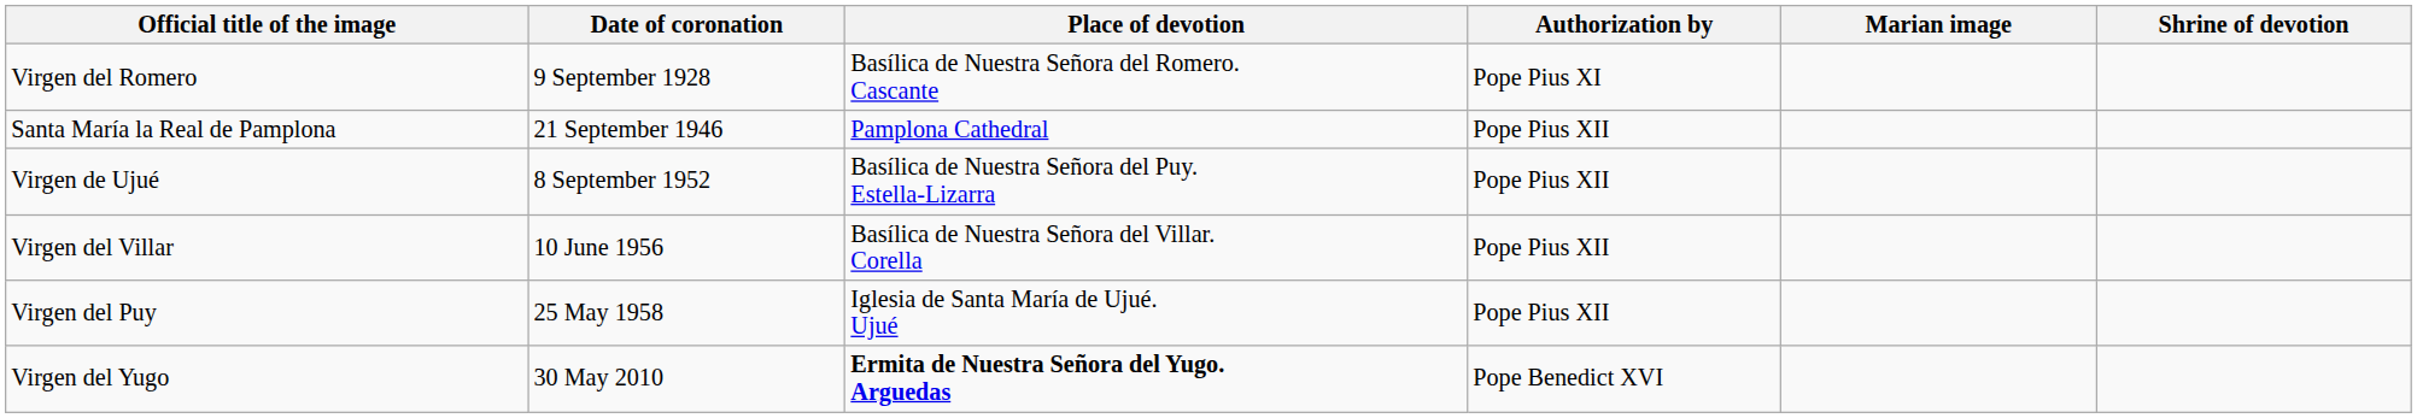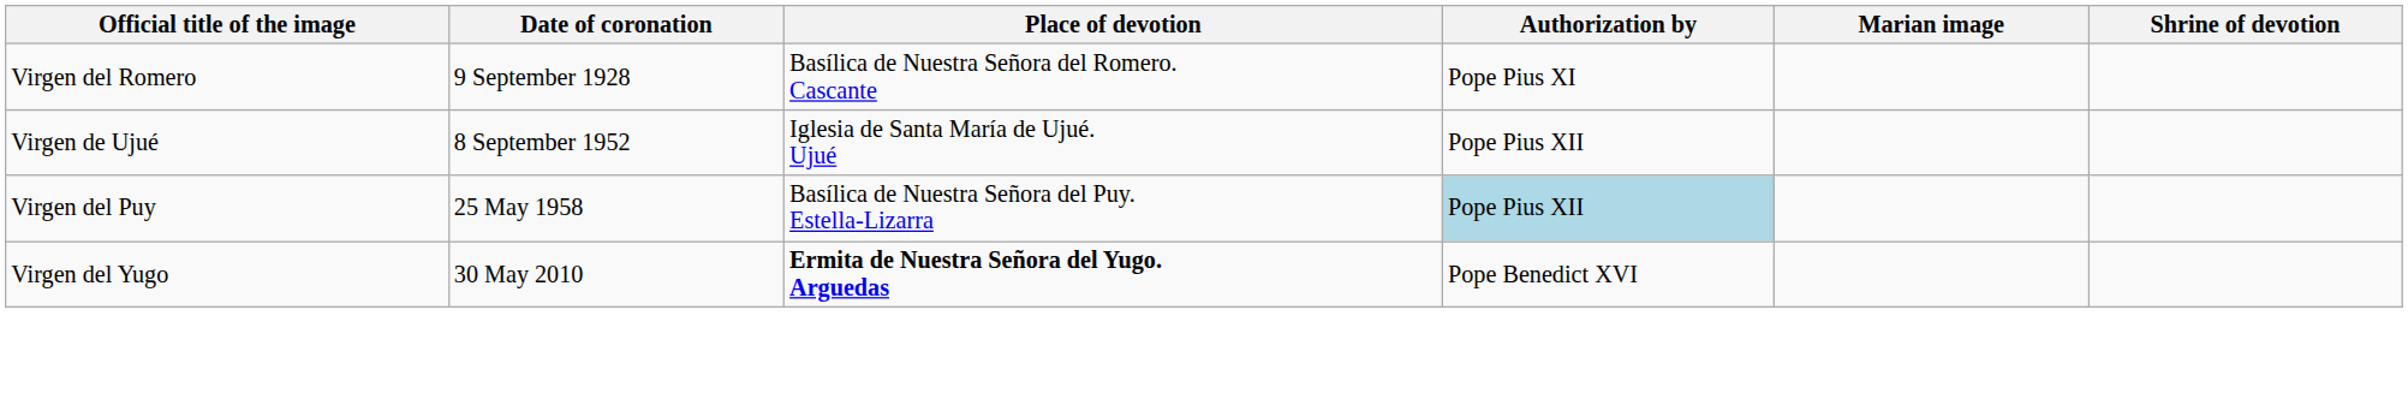 <table class="wikitable sortable" width="100%">
 <tr>
 <th>Official title of the image</th>
 <th data-sort-type="date">Date of coronation</th>
 <th>Place of devotion</th>
 <th>Authorization by</th>
 <th width=200px class=unsortable>Marian image</th>
 <th width=200px class=unsortable>Shrine of devotion</th>
 </tr>
 <tr>
 <td>Virgen del Romero</td>
 <td>9 September 1928</td>
 <td>Basílica de Nuestra Señora del Romero.<br><a href='#'>Cascante</a></td>
 <td>Pope Pius XI</td>
 <td></td>
 <td></td>
 </tr>
 <tr>
-<td>Santa María la Real de Pamplona</td>
-<td>21 September 1946</td>
-<td><a href='#'>Pamplona Cathedral</a></td>
-<td>Pope Pius XII</td>
-<td></td>
-<td></td>
-</tr>
-<tr>
 <td>Virgen de Ujué</td>
 <td>8 September 1952</td>
-<td>Basílica de Nuestra Señora del Puy.<br><a href='#'>Estella-Lizarra</a></td>
-<td>Pope Pius XII</td>
-<td></td>
-<td></td>
-</tr>
-<tr>
-<td>Virgen del Villar</td>
-<td>10 June 1956</td>
-<td>Basílica de Nuestra Señora del Villar.<br><a href='#'>Corella</a></td>
+<td>Iglesia de Santa María de Ujué.<br><a href='#'>Ujué</a></td>
 <td>Pope Pius XII</td>
 <td></td>
 <td></td>
 </tr>
 <tr>
 <td>Virgen del Puy</td>
 <td>25 May 1958</td>
-<td>Iglesia de Santa María de Ujué.<br><a href='#'>Ujué</a></td>
-<td>Pope Pius XII</td>
+<td>Basílica de Nuestra Señora del Puy.<br><a href='#'>Estella-Lizarra</a></td>
+<td style="background: lightblue;">Pope Pius XII</td>
 <td></td>
 <td></td>
 </tr>
 <tr>
 <td>Virgen del Yugo</td>
 <td>30 May 2010</td>
 <td><strong>Ermita de Nuestra Señora del Yugo.<br><a href='#'>Arguedas</a></strong></td>
 <td>Pope Benedict XVI</td>
 <td></td>
 <td></td>
 </tr>
 </table>
